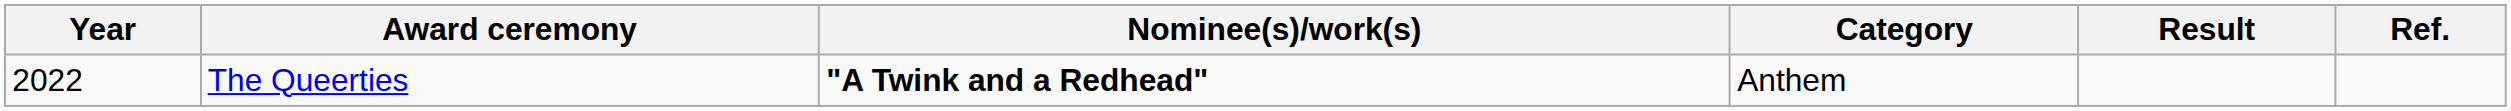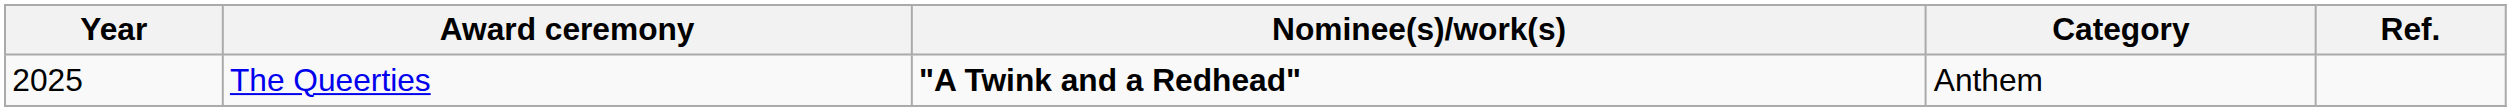 <table class="wikitable plainrowheaders" style="width: 100%;">
 <tr>
 <th scope="col">Year</th>
 <th scope="col">Award ceremony</th>
 <th scope="col">Nominee(s)/work(s)</th>
 <th scope="col">Category</th>
-<th scope="col">Result</th>
 <th>Ref.</th>
 </tr>
 <tr>
-<td>2022</td>
+<td>2025</td>
 <td><a href='#'>The Queerties</a></td>
 <td><strong>"A Twink and a Redhead"</strong></td>
 <td>Anthem</td>
 <td></td>
-<td></td>
 </tr>
 </table>
